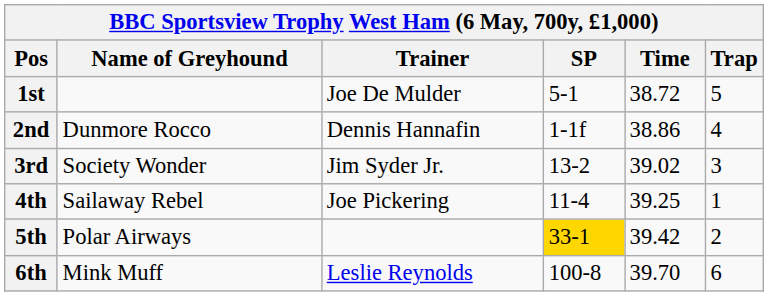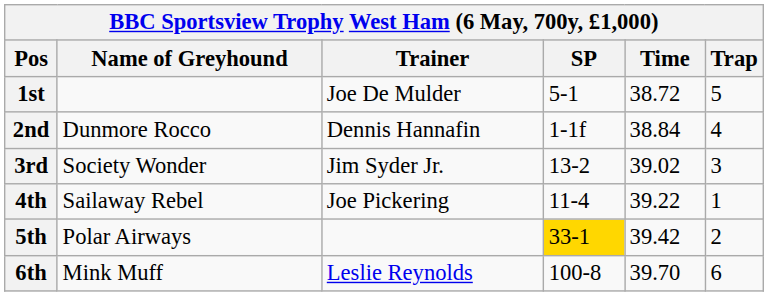 <table class="wikitable">
 <tr>
 <th colspan="6"><a href='#'>BBC Sportsview Trophy</a> <a href='#'>West Ham</a> (6 May, 700y, £1,000)</th>
 </tr>
 <tr>
 <th width=30>Pos</th>
 <th width=180>Name of Greyhound</th>
 <th width=150>Trainer</th>
 <th width=50>SP</th>
 <th width=50>Time</th>
 <th width=30>Trap</th>
 </tr>
 <tr>
 <th>1st</th>
 <td></td>
 <td>Joe De Mulder</td>
 <td>5-1</td>
 <td>38.72</td>
 <td>5</td>
 </tr>
 <tr>
 <th>2nd</th>
 <td>Dunmore Rocco</td>
 <td>Dennis Hannafin</td>
 <td>1-1f</td>
-<td>38.86</td>
+<td>38.84</td>
 <td>4</td>
 </tr>
 <tr>
 <th>3rd</th>
 <td>Society Wonder</td>
 <td>Jim Syder Jr.</td>
 <td>13-2</td>
 <td>39.02</td>
 <td>3</td>
 </tr>
 <tr>
 <th>4th</th>
 <td>Sailaway Rebel</td>
 <td>Joe Pickering</td>
 <td>11-4</td>
-<td>39.25</td>
+<td>39.22</td>
 <td>1</td>
 </tr>
 <tr>
 <th>5th</th>
 <td>Polar Airways</td>
 <td></td>
 <td style="background: gold;">33-1</td>
 <td>39.42</td>
 <td>2</td>
 </tr>
 <tr>
 <th>6th</th>
 <td>Mink Muff</td>
 <td><a href='#'>Leslie Reynolds</a></td>
 <td>100-8</td>
 <td>39.70</td>
 <td>6</td>
 </tr>
 </table>
